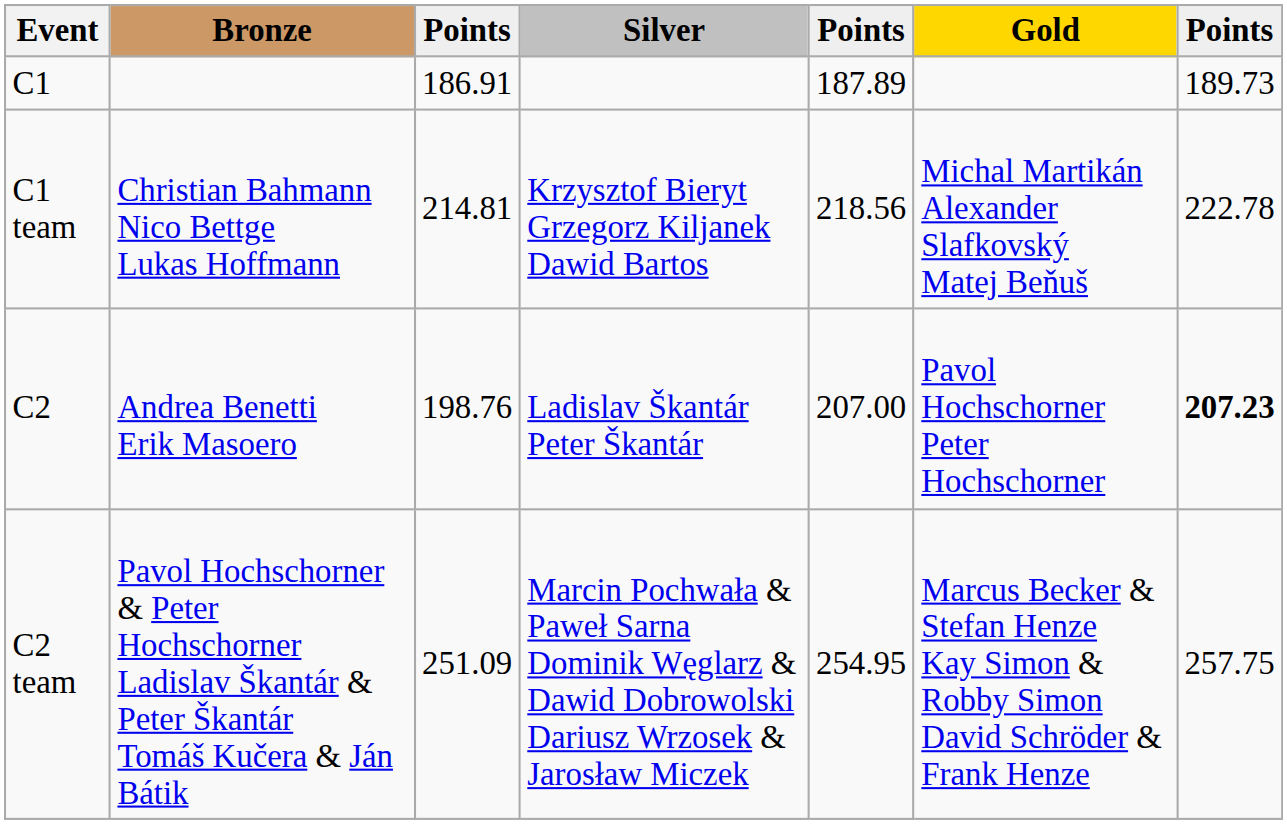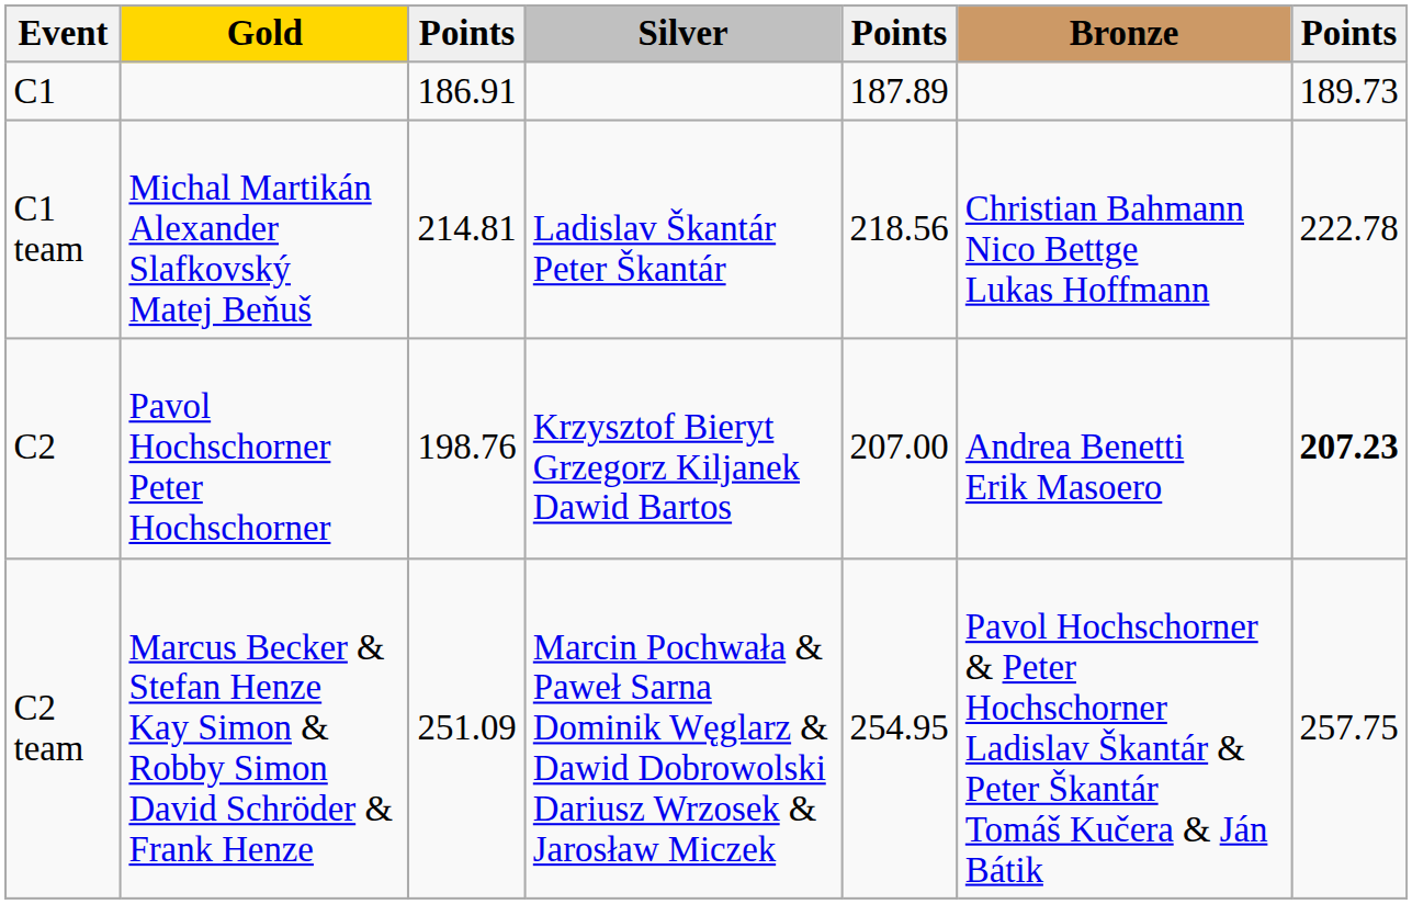 <table class="wikitable" width=100%>
 <tr>
 <th>Event</th>
-<td align=center bgcolor="CC9966"><strong>Bronze</strong></td>
+<td align=center bgcolor="gold"><strong>Gold</strong></td>
 <td align=center bgcolor="EFEFEF"><strong>Points</strong></td>
 <td align=center bgcolor="silver"><strong>Silver</strong></td>
 <td align=center bgcolor="EFEFEF"><strong>Points</strong></td>
-<td align=center bgcolor="gold"><strong>Gold</strong></td>
+<td align=center bgcolor="CC9966"><strong>Bronze</strong></td>
 <td align=center bgcolor="EFEFEF"><strong>Points</strong></td>
 </tr>
 <tr>
 <td>C1</td>
 <td></td>
 <td>186.91</td>
 <td></td>
 <td>187.89</td>
 <td></td>
 <td>189.73</td>
 </tr>
 <tr>
 <td>C1 team</td>
+<td><br><a href='#'>Michal Martikán</a><br><a href='#'>Alexander Slafkovský</a><br><a href='#'>Matej Beňuš</a></td>
+<td>214.81</td>
+<td><br><a href='#'>Ladislav Škantár</a><br><a href='#'>Peter Škantár</a></td>
+<td>218.56</td>
 <td><br><a href='#'>Christian Bahmann</a><br><a href='#'>Nico Bettge</a><br><a href='#'>Lukas Hoffmann</a></td>
-<td>214.81</td>
-<td><br><a href='#'>Krzysztof Bieryt</a><br><a href='#'>Grzegorz Kiljanek</a><br><a href='#'>Dawid Bartos</a></td>
-<td>218.56</td>
-<td><br><a href='#'>Michal Martikán</a><br><a href='#'>Alexander Slafkovský</a><br><a href='#'>Matej Beňuš</a></td>
 <td>222.78</td>
 </tr>
 <tr>
 <td>C2</td>
+<td><br><a href='#'>Pavol Hochschorner</a><br><a href='#'>Peter Hochschorner</a></td>
+<td>198.76</td>
+<td><br><a href='#'>Krzysztof Bieryt</a><br><a href='#'>Grzegorz Kiljanek</a><br><a href='#'>Dawid Bartos</a></td>
+<td>207.00</td>
 <td><br><a href='#'>Andrea Benetti</a><br><a href='#'>Erik Masoero</a></td>
-<td>198.76</td>
-<td><br><a href='#'>Ladislav Škantár</a><br><a href='#'>Peter Škantár</a></td>
-<td>207.00</td>
-<td><br><a href='#'>Pavol Hochschorner</a><br><a href='#'>Peter Hochschorner</a></td>
 <td><strong>207.23</strong></td>
 </tr>
 <tr>
 <td>C2 team</td>
-<td><br><a href='#'>Pavol Hochschorner</a> & <a href='#'>Peter Hochschorner</a><br><a href='#'>Ladislav Škantár</a> & <a href='#'>Peter Škantár</a><br><a href='#'>Tomáš Kučera</a> & <a href='#'>Ján Bátik</a></td>
+<td><br><a href='#'>Marcus Becker</a> & <a href='#'>Stefan Henze</a><br><a href='#'>Kay Simon</a> & <a href='#'>Robby Simon</a><br><a href='#'>David Schröder</a> & <a href='#'>Frank Henze</a></td>
 <td>251.09</td>
 <td><br><a href='#'>Marcin Pochwała</a> & <a href='#'>Paweł Sarna</a><br><a href='#'>Dominik Węglarz</a> & <a href='#'>Dawid Dobrowolski</a><br><a href='#'>Dariusz Wrzosek</a> & <a href='#'>Jarosław Miczek</a></td>
 <td>254.95</td>
-<td><br><a href='#'>Marcus Becker</a> & <a href='#'>Stefan Henze</a><br><a href='#'>Kay Simon</a> & <a href='#'>Robby Simon</a><br><a href='#'>David Schröder</a> & <a href='#'>Frank Henze</a></td>
+<td><br><a href='#'>Pavol Hochschorner</a> & <a href='#'>Peter Hochschorner</a><br><a href='#'>Ladislav Škantár</a> & <a href='#'>Peter Škantár</a><br><a href='#'>Tomáš Kučera</a> & <a href='#'>Ján Bátik</a></td>
 <td>257.75</td>
 </tr>
 </table>
